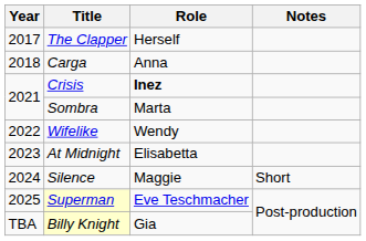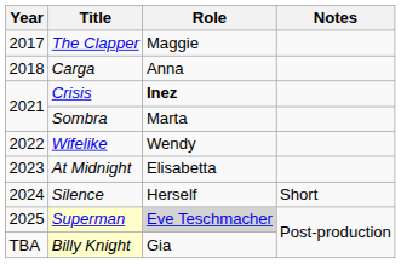 <table class="wikitable sortable">
 <tr>
 <th>Year</th>
 <th>Title</th>
 <th>Role</th>
 <th class="unsortable">Notes</th>
 </tr>
 <tr>
 <td>2017</td>
 <td><em><a href='#'>The Clapper</a></em></td>
-<td>Herself</td>
+<td>Maggie</td>
 <td></td>
 </tr>
 <tr>
 <td>2018</td>
 <td><em>Carga</em></td>
 <td>Anna</td>
 <td></td>
 </tr>
 <tr>
 <td rowspan="2">2021</td>
 <td><em><a href='#'>Crisis</a></em></td>
 <td><strong>Inez</strong></td>
 <td></td>
 </tr>
 <tr>
 <td><em>Sombra</em></td>
 <td>Marta</td>
 <td></td>
 </tr>
 <tr>
 <td>2022</td>
 <td><em><a href='#'>Wifelike</a></em></td>
 <td>Wendy</td>
 <td></td>
 </tr>
 <tr>
 <td>2023</td>
 <td><em>At Midnight</em></td>
 <td>Elisabetta</td>
 <td></td>
 </tr>
 <tr>
 <td>2024</td>
 <td><em>Silence</em></td>
-<td>Maggie</td>
+<td>Herself</td>
 <td>Short</td>
 </tr>
 <tr>
 <td>2025</td>
 <td style="background:#FFFFCC;"><em><a href='#'>Superman</a></em> </td>
-<td><a href='#'>Eve Teschmacher</a></td>
+<td style="background: lightgrey;"><a href='#'>Eve Teschmacher</a></td>
 <td rowspan="2">Post-production</td>
 </tr>
 <tr>
 <td>TBA</td>
 <td style="background:#FFFFCC;"><em>Billy Knight</em> </td>
 <td>Gia</td>
 </tr>
 </table>
